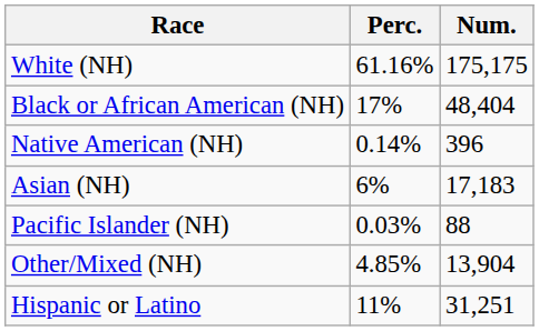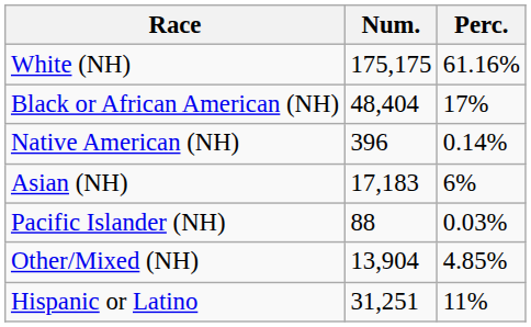 <table class="wikitable">
 <tr>
 <th>Race</th>
+<th>Num.</th>
 <th>Perc.</th>
-<th>Num.</th>
 </tr>
 <tr>
 <td><a href='#'>White</a> (NH)</td>
+<td>175,175</td>
 <td>61.16%</td>
-<td>175,175</td>
 </tr>
 <tr>
 <td><a href='#'>Black or African American</a> (NH)</td>
+<td>48,404</td>
 <td>17%</td>
-<td>48,404</td>
 </tr>
 <tr>
 <td><a href='#'>Native American</a> (NH)</td>
+<td>396</td>
 <td>0.14%</td>
-<td>396</td>
 </tr>
 <tr>
 <td><a href='#'>Asian</a> (NH)</td>
+<td>17,183</td>
 <td>6%</td>
-<td>17,183</td>
 </tr>
 <tr>
 <td><a href='#'>Pacific Islander</a> (NH)</td>
+<td>88</td>
 <td>0.03%</td>
-<td>88</td>
 </tr>
 <tr>
 <td><a href='#'>Other/Mixed</a> (NH)</td>
+<td>13,904</td>
 <td>4.85%</td>
-<td>13,904</td>
 </tr>
 <tr>
 <td><a href='#'>Hispanic</a> or <a href='#'>Latino</a></td>
+<td>31,251</td>
 <td>11%</td>
-<td>31,251</td>
 </tr>
 </table>
